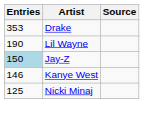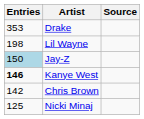 <table class="wikitable">
 <tr>
 <th>Entries</th>
 <th>Artist</th>
 <th>Source</th>
 </tr>
 <tr>
 <td>353</td>
 <td><a href='#'>Drake</a></td>
 <td></td>
 </tr>
 <tr>
-<td>190</td>
+<td>198</td>
 <td><a href='#'>Lil Wayne</a></td>
 <td></td>
 </tr>
 <tr>
 <td style="background: lightblue;">150</td>
 <td><a href='#'>Jay-Z</a></td>
 <td></td>
 </tr>
 <tr>
-<td>146</td>
+<td><strong>146</strong></td>
 <td><a href='#'>Kanye West</a></td>
+<td></td>
+</tr>
+<tr>
+<td>142</td>
+<td><a href='#'>Chris Brown</a></td>
 <td></td>
 </tr>
 <tr>
 <td>125</td>
 <td><a href='#'>Nicki Minaj</a></td>
 <td></td>
 </tr>
 </table>
